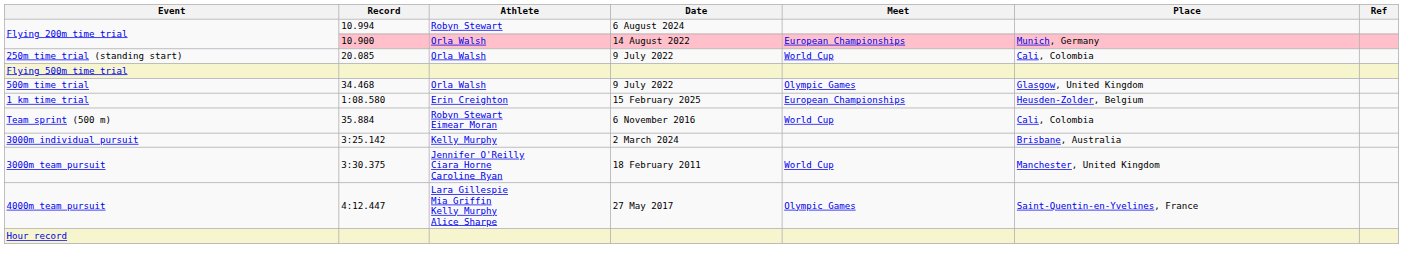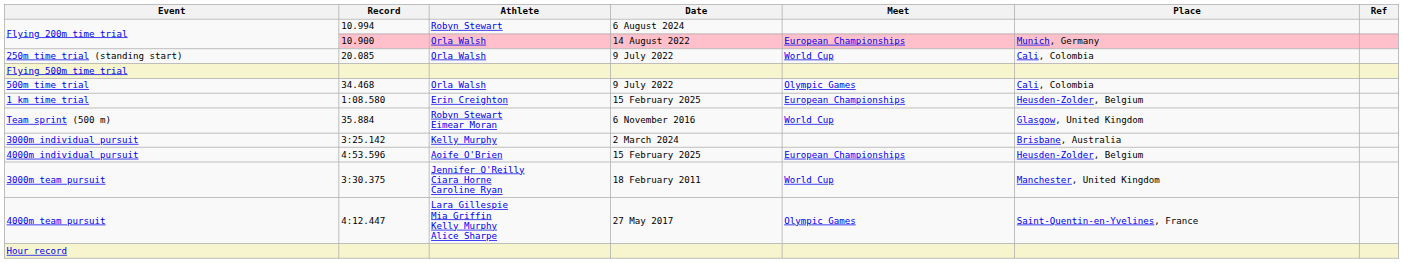 <table class="wikitable" style="font-size:95%; width: 95%;">
 <tr>
 <th>Event</th>
 <th>Record</th>
 <th>Athlete</th>
 <th>Date</th>
 <th>Meet</th>
 <th>Place</th>
 <th>Ref</th>
 </tr>
 <tr>
 <td rowspan=2><a href='#'>Flying 200m time trial</a></td>
 <td>10.994</td>
 <td><a href='#'>Robyn Stewart</a></td>
 <td>6 August 2024</td>
 <td></td>
 <td></td>
 <td></td>
 </tr>
 <tr style="background:pink">
 <td>10.900</td>
 <td><a href='#'>Orla Walsh</a></td>
 <td>14 August 2022</td>
 <td><a href='#'>European Championships</a></td>
 <td><a href='#'>Munich</a>, Germany</td>
 <td></td>
 </tr>
 <tr>
 <td><a href='#'>250m time trial</a> (standing start)</td>
 <td>20.085</td>
 <td><a href='#'>Orla Walsh</a></td>
 <td>9 July 2022</td>
 <td><a href='#'>World Cup</a></td>
 <td><a href='#'>Cali</a>, Colombia</td>
 <td></td>
 </tr>
 <tr style="background:#f6F5CE;">
 <td><a href='#'>Flying 500m time trial</a></td>
 <td></td>
 <td></td>
 <td></td>
 <td></td>
 <td></td>
 <td></td>
 </tr>
 <tr>
 <td><a href='#'>500m time trial</a></td>
 <td>34.468</td>
 <td><a href='#'>Orla Walsh</a></td>
 <td>9 July 2022</td>
 <td><a href='#'>Olympic Games</a></td>
-<td><a href='#'>Glasgow</a>, United Kingdom</td>
+<td><a href='#'>Cali</a>, Colombia</td>
 <td></td>
 </tr>
 <tr>
 <td><a href='#'>1 km time trial</a></td>
 <td>1:08.580</td>
 <td><a href='#'>Erin Creighton</a></td>
 <td>15 February 2025</td>
 <td><a href='#'>European Championships</a></td>
 <td><a href='#'>Heusden-Zolder</a>, Belgium</td>
 <td></td>
 </tr>
 <tr>
 <td><a href='#'>Team sprint</a> (500 m)</td>
 <td>35.884</td>
 <td><a href='#'>Robyn Stewart</a><br><a href='#'>Eimear Moran</a></td>
 <td>6 November 2016</td>
 <td><a href='#'>World Cup</a></td>
-<td><a href='#'>Cali</a>, Colombia</td>
+<td><a href='#'>Glasgow</a>, United Kingdom</td>
 <td></td>
 </tr>
 <tr>
 <td><a href='#'>3000m individual pursuit</a></td>
 <td>3:25.142</td>
 <td><a href='#'>Kelly Murphy</a></td>
 <td>2 March 2024</td>
 <td></td>
 <td><a href='#'>Brisbane</a>, Australia</td>
+<td></td>
+</tr>
+<tr>
+<td><a href='#'>4000m individual pursuit</a></td>
+<td>4:53.596</td>
+<td><a href='#'>Aoife O'Brien</a></td>
+<td>15 February 2025</td>
+<td><a href='#'>European Championships</a></td>
+<td><a href='#'>Heusden-Zolder</a>, Belgium</td>
 <td></td>
 </tr>
 <tr>
 <td><a href='#'>3000m team pursuit</a></td>
 <td>3:30.375</td>
 <td><a href='#'>Jennifer O'Reilly</a><br><a href='#'>Ciara Horne</a><br><a href='#'>Caroline Ryan</a></td>
 <td>18 February 2011</td>
 <td><a href='#'>World Cup</a></td>
 <td><a href='#'>Manchester</a>, United Kingdom</td>
 <td></td>
 </tr>
 <tr>
 <td><a href='#'>4000m team pursuit</a></td>
 <td>4:12.447</td>
 <td><a href='#'>Lara Gillespie</a><br><a href='#'>Mia Griffin</a><br><a href='#'>Kelly Murphy</a><br><a href='#'>Alice Sharpe</a></td>
 <td>27 May 2017</td>
 <td><a href='#'>Olympic Games</a></td>
 <td><a href='#'>Saint-Quentin-en-Yvelines</a>, France</td>
 <td></td>
 </tr>
 <tr style="background:#f6F5CE;">
 <td><a href='#'>Hour record</a></td>
 <td></td>
 <td></td>
 <td></td>
 <td></td>
 <td></td>
 <td></td>
 </tr>
 </table>
